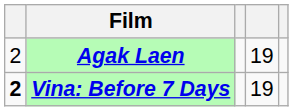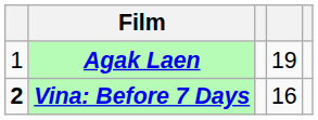 <table class="wikitable sortable plainrowheaders" style="text-align:center;">
 <tr>
 <th></th>
 <th>Film</th>
 <th></th>
 <th></th>
 <th class="unsortable"></th>
 </tr>
 <tr>
-<td>2</td>
+<td>1</td>
 <th scope="row" style="background:#b6fcb6;"><em><a href='#'>Agak Laen</a></em></th>
 <td></td>
 <td>19</td>
 <td></td>
 </tr>
 <tr>
 <td><strong>2</strong></td>
 <th scope="row" style="background:#b6fcb6;"><em><a href='#'>Vina: Before 7 Days</a></em></th>
 <td></td>
-<td>19</td>
+<td>16</td>
 <td></td>
 </tr>
 </table>
